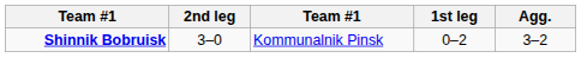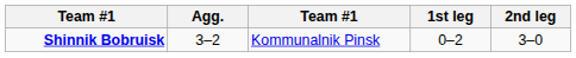 <table class="wikitable">
 <tr>
 <th width="170">Team #1</th>
-<th width="80">2nd leg</th>
+<th width="80">Agg.</th>
 <th width="170">Team #1</th>
 <th width="80">1st leg</th>
-<th width="80">Agg.</th>
+<th width="80">2nd leg</th>
 </tr>
 <tr>
 <td style="text-align:right"><strong><a href='#'>Shinnik Bobruisk</a></strong></td>
-<td style="text-align:center">3–0</td>
+<td style="text-align:center">3–2</td>
 <td><a href='#'>Kommunalnik Pinsk</a></td>
 <td style="text-align:center">0–2</td>
-<td style="text-align:center">3–2</td>
+<td style="text-align:center">3–0</td>
 </tr>
 </table>
